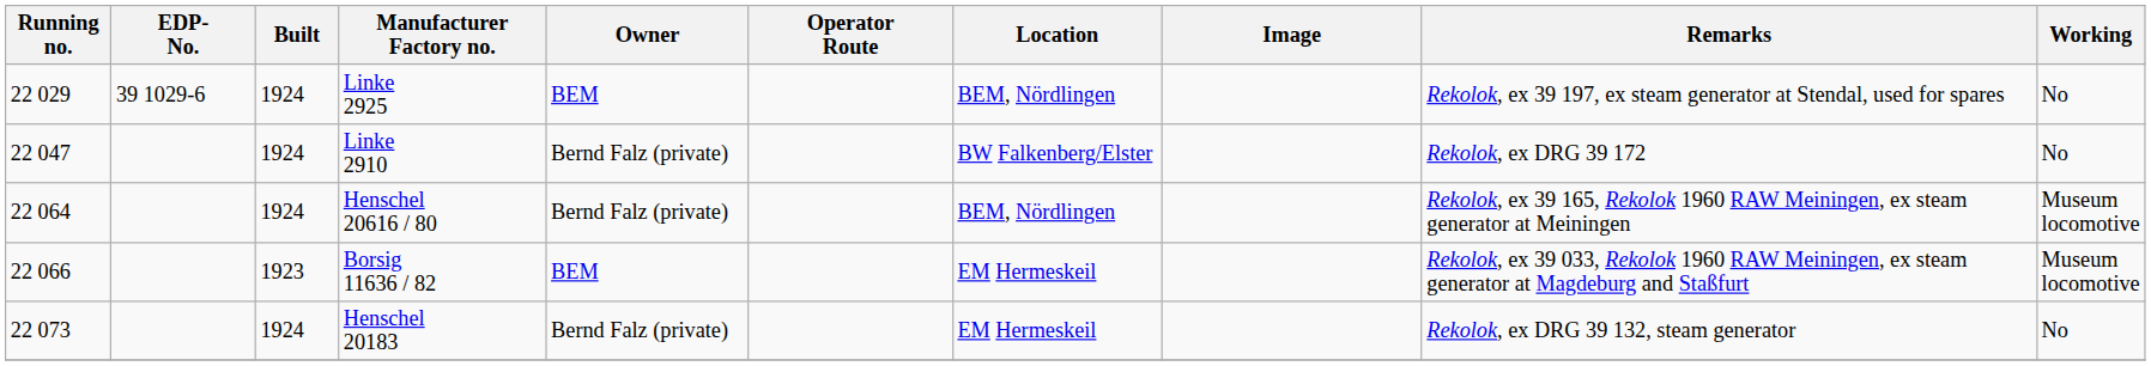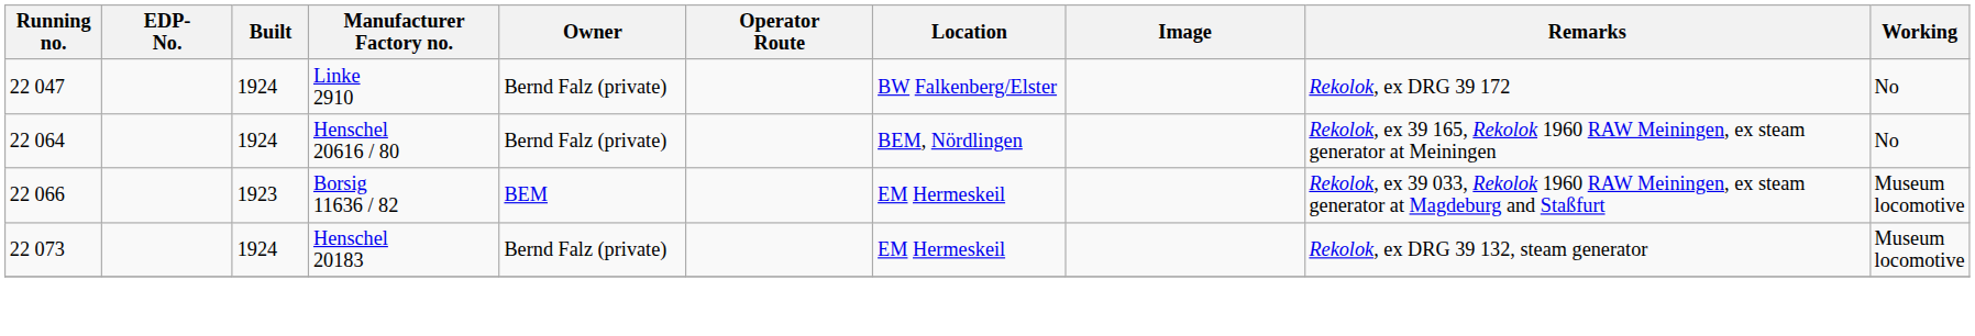 <table class="wikitable" style="width="100%"; border:solid 1px #AAAAAA;background:#e3e3e3;">
 <tr>
 <th width="5%">Running<br>no.</th>
 <th width="7%">EDP-<br>No.</th>
 <th width="4%">Built</th>
 <th width="10%">Manufacturer<br>Factory no.</th>
 <th width="10%">Owner</th>
 <th width="10%">Operator<br>Route</th>
 <th width="10%">Location</th>
 <th width="13%">Image</th>
 <th width="37%">Remarks</th>
 <th width="7%">Working</th>
-</tr>
-<tr>
-<td>22 029</td>
-<td>39 1029-6</td>
-<td>1924</td>
-<td><a href='#'>Linke</a><br>2925</td>
-<td><a href='#'>BEM</a></td>
-<td></td>
-<td><a href='#'>BEM</a>, <a href='#'>Nördlingen</a></td>
-<td></td>
-<td><em><a href='#'>Rekolok</a></em>, ex 39 197, ex steam generator at Stendal, used for spares</td>
-<td>No</td>
 </tr>
 <tr>
 <td>22 047</td>
 <td></td>
 <td>1924</td>
 <td><a href='#'>Linke</a><br>2910</td>
 <td>Bernd Falz (private)</td>
 <td></td>
 <td><a href='#'>BW</a> <a href='#'>Falkenberg/Elster</a></td>
 <td></td>
 <td><em><a href='#'>Rekolok</a></em>, ex DRG 39 172</td>
 <td>No</td>
 </tr>
 <tr>
 <td>22 064</td>
 <td></td>
 <td>1924</td>
 <td><a href='#'>Henschel</a><br>20616 / 80</td>
 <td>Bernd Falz (private)</td>
 <td></td>
 <td><a href='#'>BEM</a>, <a href='#'>Nördlingen</a></td>
 <td></td>
 <td><em><a href='#'>Rekolok</a></em>, ex 39 165, <em><a href='#'>Rekolok</a></em> 1960 <a href='#'>RAW Meiningen</a>, ex steam generator at Meiningen</td>
-<td>Museum locomotive</td>
+<td>No</td>
 </tr>
 <tr>
 <td>22 066</td>
 <td></td>
 <td>1923</td>
 <td><a href='#'>Borsig</a><br> 11636 / 82</td>
 <td><a href='#'>BEM</a></td>
 <td></td>
 <td><a href='#'>EM</a> <a href='#'>Hermeskeil</a></td>
 <td></td>
 <td><em><a href='#'>Rekolok</a></em>, ex 39 033, <em><a href='#'>Rekolok</a></em> 1960 <a href='#'>RAW Meiningen</a>, ex steam generator at <a href='#'>Magdeburg</a> and <a href='#'>Staßfurt</a></td>
 <td>Museum locomotive</td>
 </tr>
 <tr>
 <td>22 073</td>
 <td></td>
 <td>1924</td>
 <td><a href='#'>Henschel</a><br>20183</td>
 <td>Bernd Falz (private)</td>
 <td></td>
 <td><a href='#'>EM</a> <a href='#'>Hermeskeil</a></td>
 <td></td>
 <td><em><a href='#'>Rekolok</a></em>, ex DRG 39 132, steam generator</td>
-<td>No</td>
+<td>Museum locomotive</td>
 </tr>
 <tr>
 </tr>
 </table>
